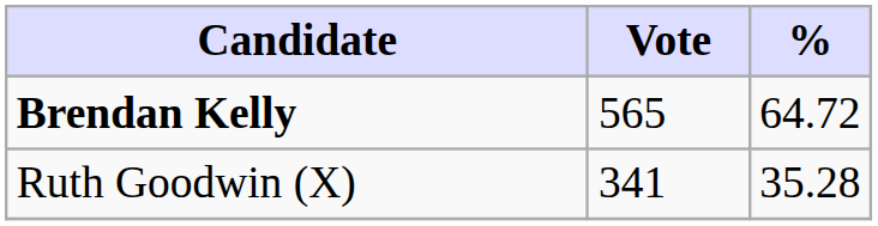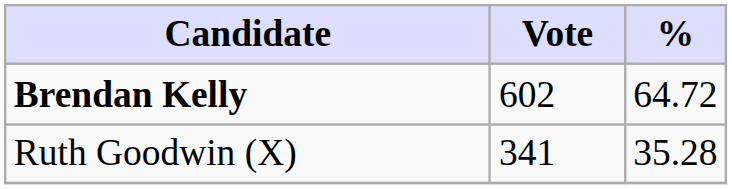 <table class="wikitable">
 <tr>
 <th style="background:#ddf; width:200px;">Candidate</th>
 <th style="background:#ddf; width:50px;">Vote</th>
 <th style="background:#ddf; width:30px;">%</th>
 </tr>
 <tr>
 <td><strong>Brendan Kelly</strong></td>
-<td>565</td>
+<td>602</td>
 <td>64.72</td>
 </tr>
 <tr>
 <td>Ruth Goodwin (X)</td>
 <td>341</td>
 <td>35.28</td>
 </tr>
 <tr>
 </tr>
 </table>
